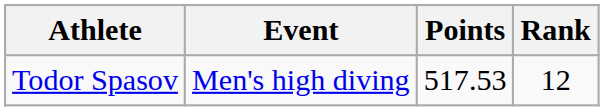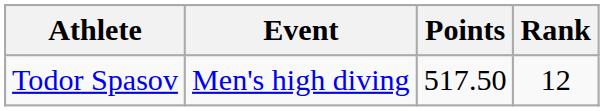 <table class=wikitable style="font-size:90%;">
 <tr>
 <th>Athlete</th>
 <th>Event</th>
 <th>Points</th>
 <th>Rank</th>
 </tr>
 <tr align=center>
 <td align=left><a href='#'>Todor Spasov</a></td>
 <td align=left><a href='#'>Men's high diving</a></td>
-<td>517.53</td>
+<td>517.50</td>
 <td>12</td>
 </tr>
 </table>
